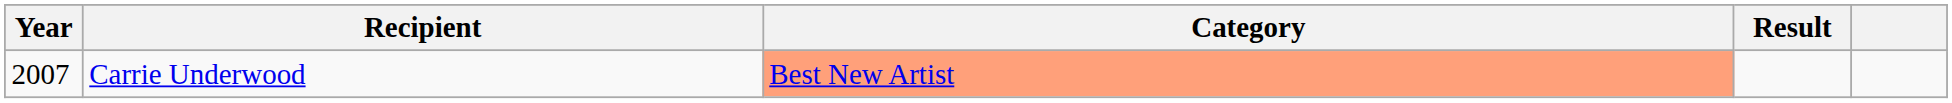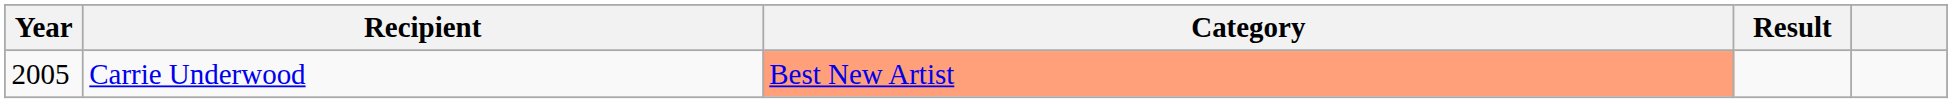 <table class="wikitable plainrowheaders" style="width:85%;">
 <tr>
 <th scope="col" style="width:4%;">Year</th>
 <th scope="col" style="width:35%;">Recipient</th>
 <th scope="col" style="width:50%;">Category</th>
 <th scope="col" style="width:6%;">Result</th>
 <th scope="col" style="width:6%;"></th>
 </tr>
 <tr>
-<td>2007</td>
+<td>2005</td>
 <td><a href='#'>Carrie Underwood</a></td>
 <td style="background: lightsalmon;"><a href='#'>Best New Artist</a></td>
 <td></td>
 <td></td>
 </tr>
 </table>
